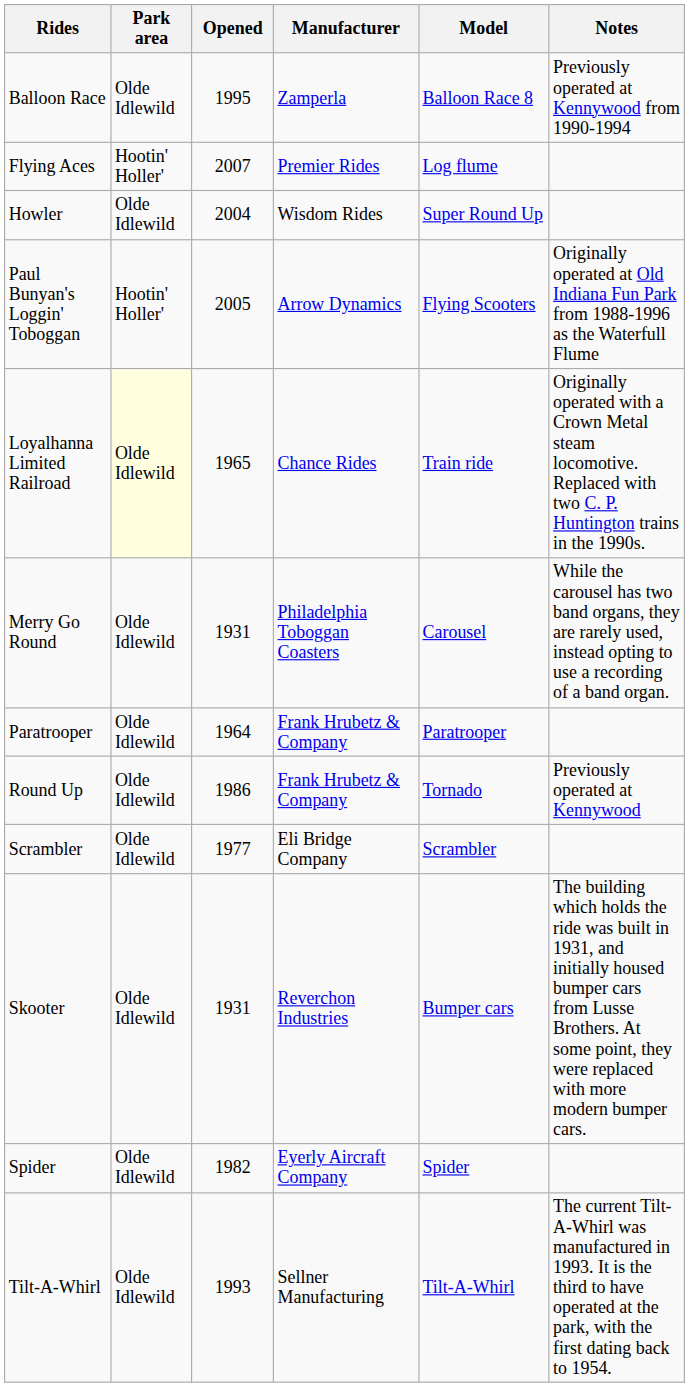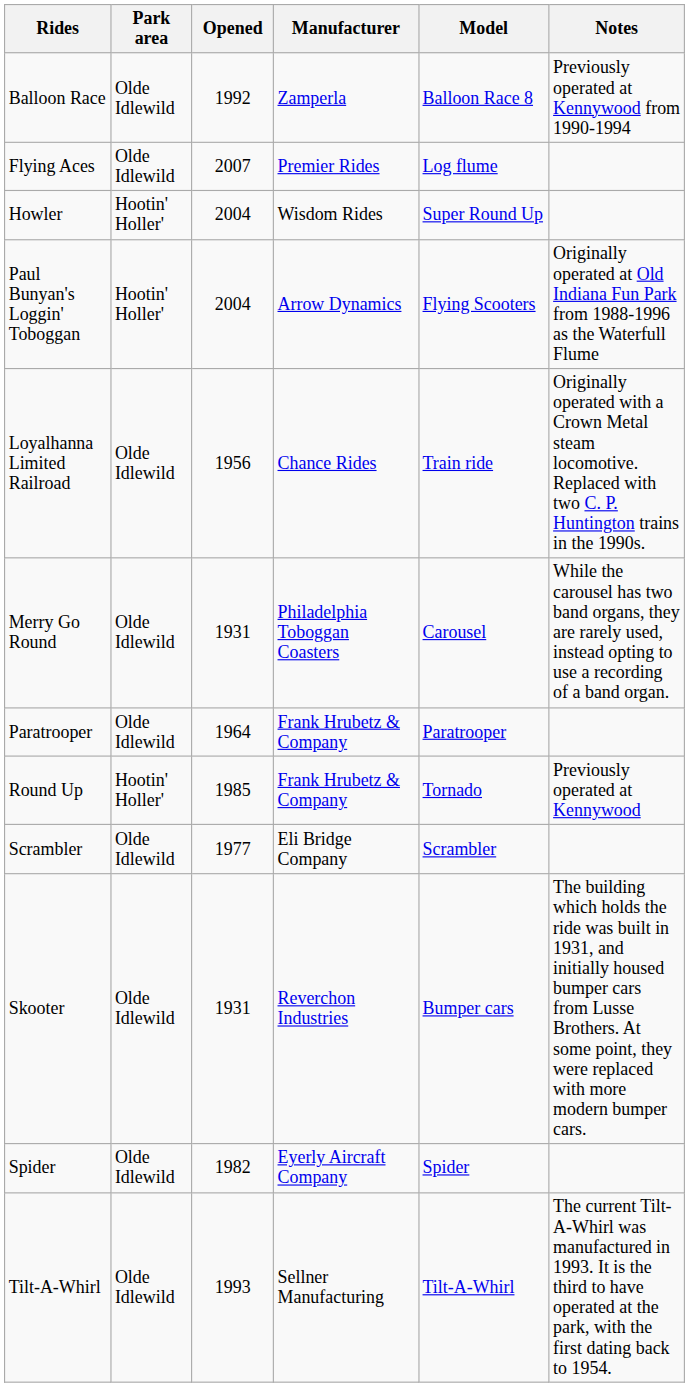 <table class="wikitable sortable">
 <tr>
 <th style="width:7%;">Rides</th>
 <th style="width:7%;">Park area</th>
 <th style="width:7%;">Opened</th>
 <th style="width:15%;">Manufacturer</th>
 <th style="width:15%;">Model</th>
 <th style="width:15%;">Notes</th>
 </tr>
 <tr>
 <td>Balloon Race</td>
 <td>Olde Idlewild</td>
-<td style="text-align:center">1995</td>
+<td style="text-align:center">1992</td>
 <td><a href='#'>Zamperla</a></td>
 <td><a href='#'>Balloon Race 8</a></td>
 <td>Previously operated at <a href='#'>Kennywood</a> from 1990-1994</td>
 </tr>
 <tr>
 <td>Flying Aces</td>
-<td>Hootin' Holler'</td>
+<td>Olde Idlewild</td>
 <td style="text-align:center">2007</td>
 <td><a href='#'>Premier Rides</a></td>
 <td><a href='#'>Log flume</a></td>
 <td></td>
 </tr>
 <tr>
 <td>Howler</td>
-<td>Olde Idlewild</td>
+<td>Hootin' Holler'</td>
 <td style="text-align:center">2004</td>
 <td>Wisdom Rides</td>
 <td><a href='#'>Super Round Up</a></td>
 <td></td>
 </tr>
 <tr>
 <td>Paul Bunyan's Loggin' Toboggan</td>
 <td>Hootin' Holler'</td>
-<td style="text-align:center">2005</td>
+<td style="text-align:center">2004</td>
 <td><a href='#'>Arrow Dynamics</a></td>
 <td><a href='#'>Flying Scooters</a></td>
 <td>Originally operated at <a href='#'>Old Indiana Fun Park</a> from 1988-1996 as the Waterfull Flume</td>
 </tr>
 <tr>
 <td>Loyalhanna Limited Railroad</td>
-<td style="background: lightyellow;">Olde Idlewild</td>
-<td style="text-align:center">1965</td>
+<td>Olde Idlewild</td>
+<td style="text-align:center">1956</td>
 <td><a href='#'>Chance Rides</a></td>
 <td><a href='#'>Train ride</a></td>
 <td>Originally operated with a Crown Metal steam locomotive. Replaced with two <a href='#'>C. P. Huntington</a> trains in the 1990s.</td>
 </tr>
 <tr>
 <td>Merry Go Round</td>
 <td>Olde Idlewild</td>
 <td style="text-align:center">1931</td>
 <td><a href='#'>Philadelphia Toboggan Coasters</a></td>
 <td><a href='#'>Carousel</a></td>
 <td>While the carousel has two band organs, they are rarely used, instead opting to use a recording of a band organ.</td>
 </tr>
 <tr>
 <td>Paratrooper</td>
 <td>Olde Idlewild</td>
 <td style="text-align:center">1964</td>
 <td><a href='#'>Frank Hrubetz & Company</a></td>
 <td><a href='#'>Paratrooper</a></td>
 <td></td>
 </tr>
 <tr>
 <td>Round Up</td>
-<td>Olde Idlewild</td>
-<td style="text-align:center">1986</td>
+<td>Hootin' Holler'</td>
+<td style="text-align:center">1985</td>
 <td><a href='#'>Frank Hrubetz & Company</a></td>
 <td><a href='#'>Tornado</a></td>
 <td>Previously operated at <a href='#'>Kennywood</a></td>
 </tr>
 <tr>
 <td>Scrambler</td>
 <td>Olde Idlewild</td>
 <td style="text-align:center">1977</td>
 <td>Eli Bridge Company</td>
 <td><a href='#'>Scrambler</a></td>
 <td></td>
 </tr>
 <tr>
 <td>Skooter</td>
 <td>Olde Idlewild</td>
 <td style="text-align:center">1931</td>
 <td><a href='#'>Reverchon Industries</a></td>
 <td><a href='#'>Bumper cars</a></td>
 <td>The building which holds the ride was built in 1931, and initially housed bumper cars from Lusse Brothers. At some point, they were replaced with more modern bumper cars.</td>
 </tr>
 <tr>
 <td>Spider</td>
 <td>Olde Idlewild</td>
 <td style="text-align:center">1982</td>
 <td><a href='#'>Eyerly Aircraft Company</a></td>
 <td><a href='#'>Spider</a></td>
 <td></td>
 </tr>
 <tr>
 <td>Tilt-A-Whirl</td>
 <td>Olde Idlewild</td>
 <td style="text-align:center">1993</td>
 <td>Sellner Manufacturing</td>
 <td><a href='#'>Tilt-A-Whirl</a></td>
 <td>The current Tilt-A-Whirl was manufactured in 1993. It is the third to have operated at the park, with the first dating back to 1954.</td>
 </tr>
 </table>
